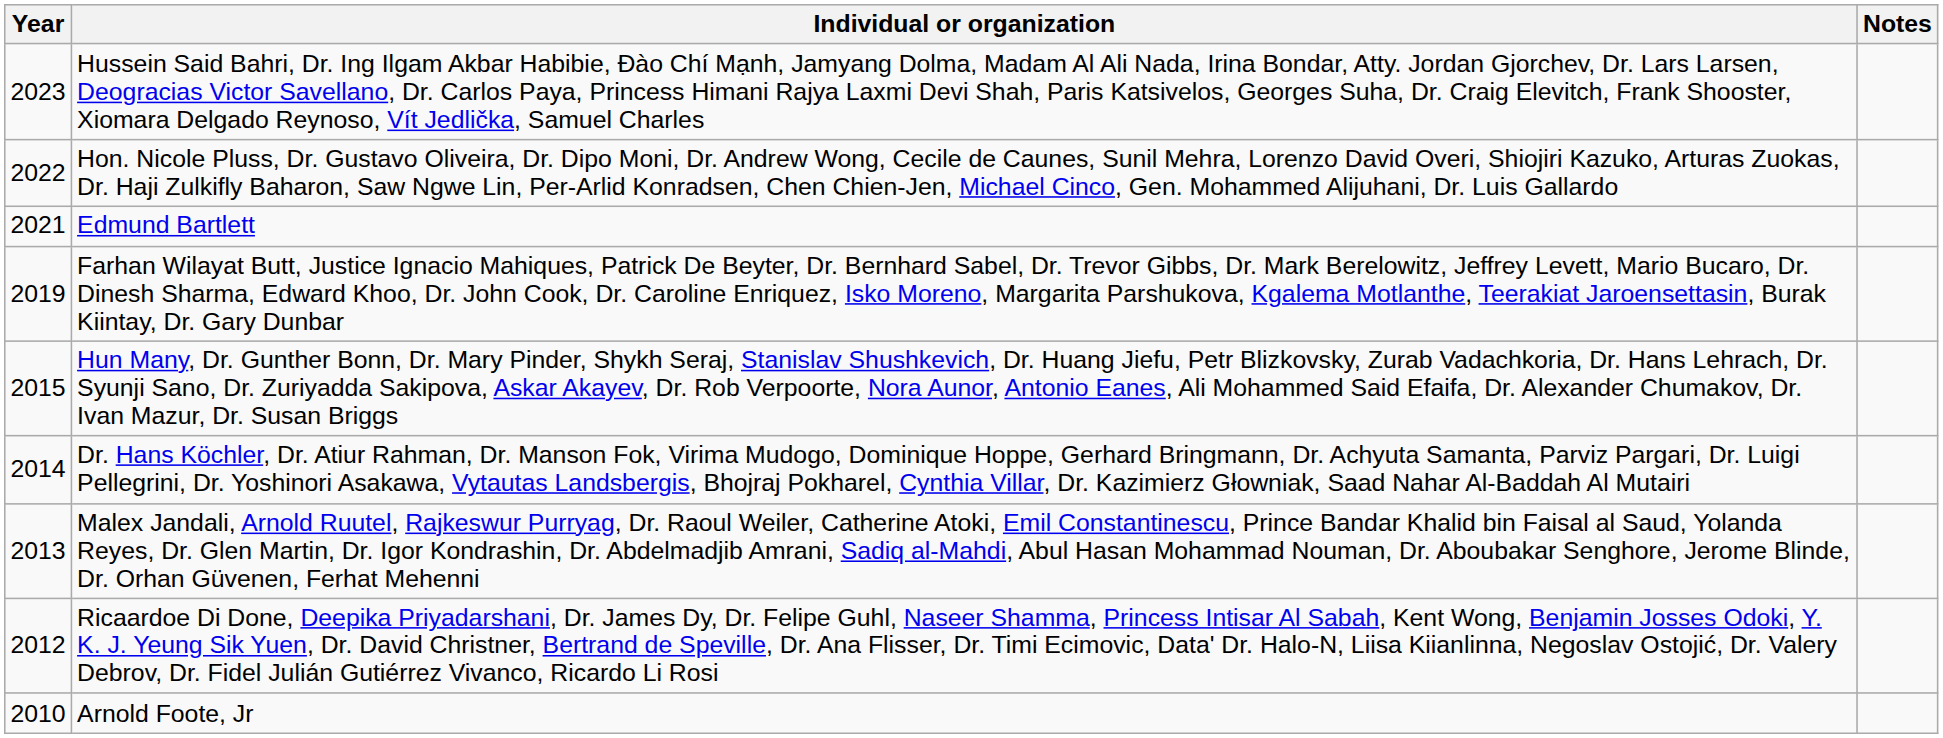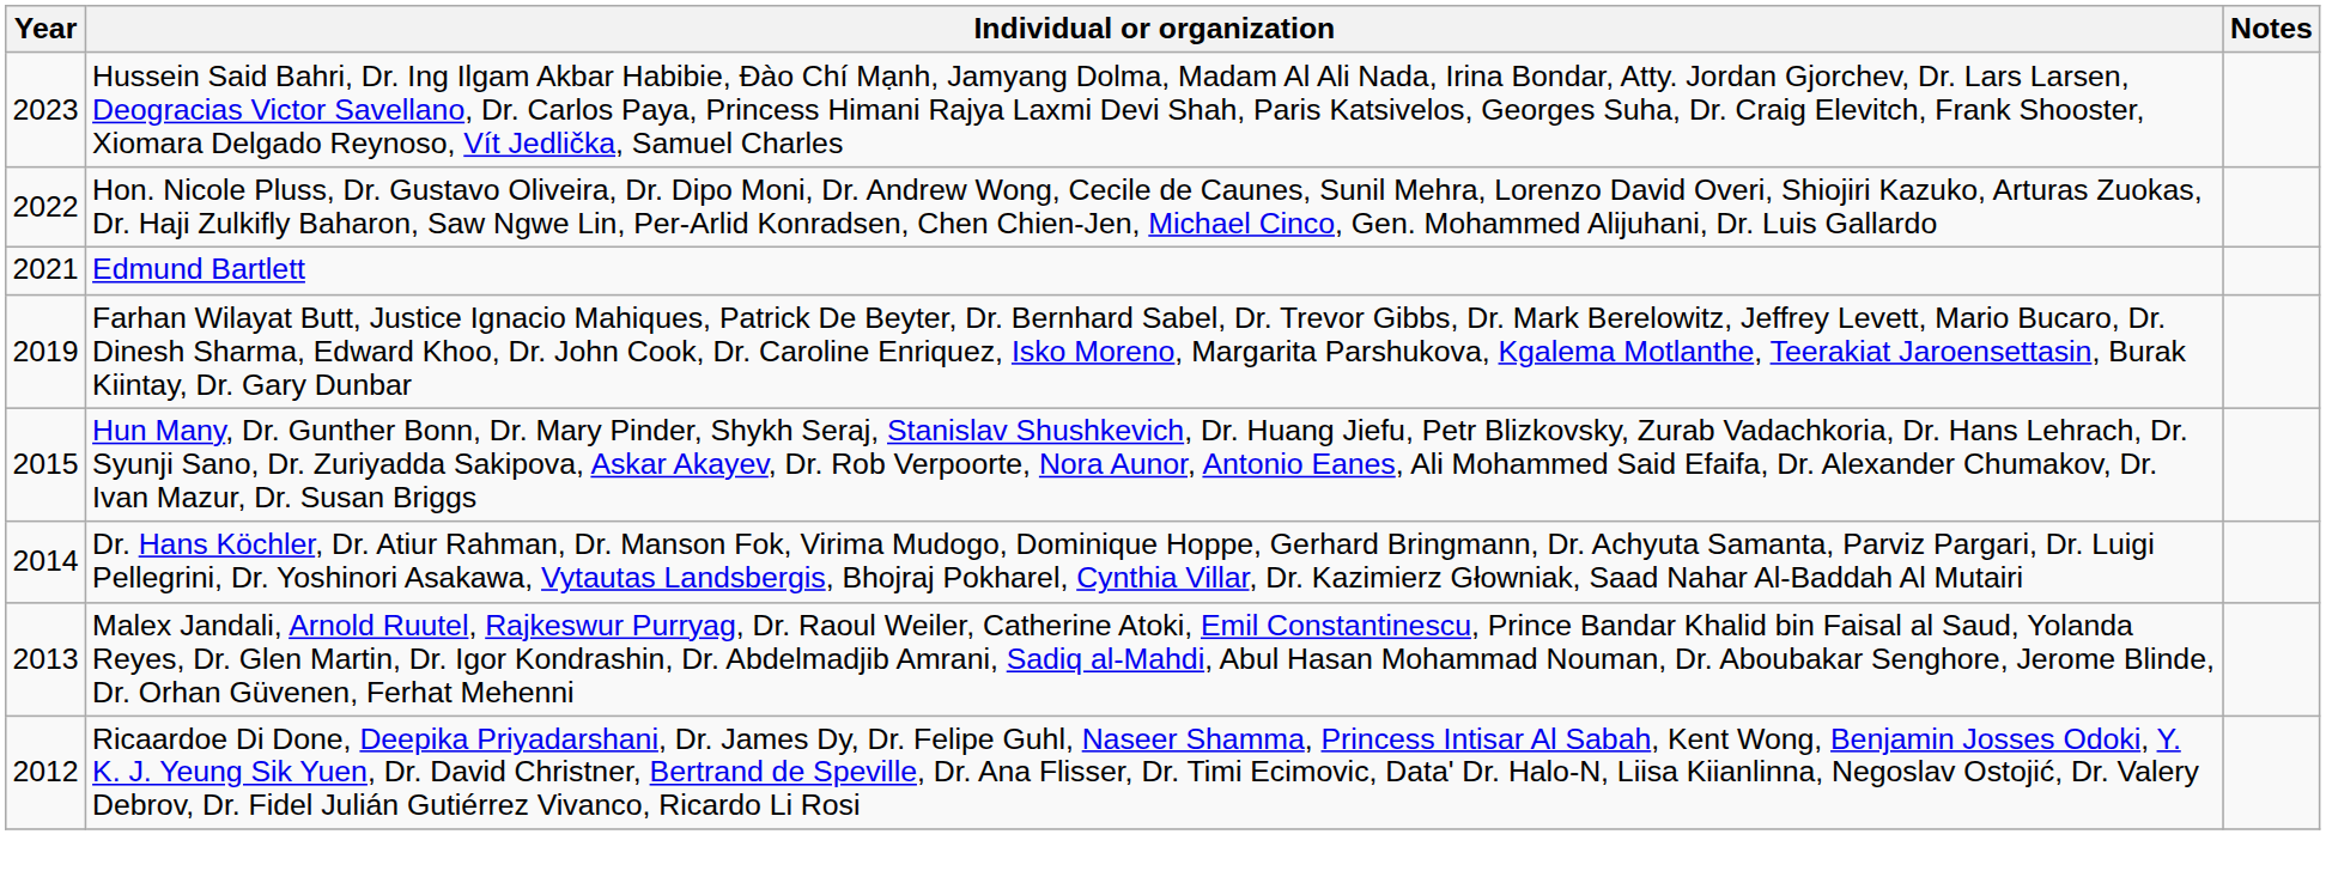 <table class="wikitable" align="center">
 <tr>
 <th>Year</th>
 <th>Individual or organization</th>
 <th>Notes</th>
 </tr>
 <tr>
 <td>2023</td>
 <td>Hussein Said Bahri, Dr. Ing Ilgam Akbar Habibie, Đào Chí Mạnh, Jamyang Dolma, Madam Al Ali Nada, Irina Bondar, Atty. Jordan Gjorchev, Dr. Lars Larsen, <a href='#'>Deogracias Victor Savellano</a>, Dr. Carlos Paya, Princess Himani Rajya Laxmi Devi Shah, Paris Katsivelos, Georges Suha, Dr. Craig Elevitch, Frank Shooster, Xiomara Delgado Reynoso, <a href='#'>Vít Jedlička</a>, Samuel Charles</td>
 <td></td>
 </tr>
 <tr>
 <td>2022</td>
 <td>Hon. Nicole Pluss, Dr. Gustavo Oliveira, Dr. Dipo Moni, Dr. Andrew Wong, Cecile de Caunes, Sunil Mehra, Lorenzo David Overi, Shiojiri Kazuko, Arturas Zuokas, Dr. Haji Zulkifly Baharon, Saw Ngwe Lin, Per-Arlid Konradsen, Chen Chien-Jen, <a href='#'>Michael Cinco</a>, Gen. Mohammed Alijuhani, Dr. Luis Gallardo</td>
 <td></td>
 </tr>
 <tr>
 <td>2021</td>
 <td><a href='#'>Edmund Bartlett</a></td>
 <td></td>
 </tr>
 <tr>
 <td>2019</td>
 <td>Farhan Wilayat Butt, Justice Ignacio Mahiques, Patrick De Beyter, Dr. Bernhard Sabel, Dr. Trevor Gibbs, Dr. Mark Berelowitz, Jeffrey Levett, Mario Bucaro, Dr. Dinesh Sharma, Edward Khoo, Dr. John Cook, Dr. Caroline Enriquez, <a href='#'>Isko Moreno</a>, Margarita Parshukova, <a href='#'>Kgalema Motlanthe</a>, <a href='#'>Teerakiat Jaroensettasin</a>, Burak Kiintay, Dr. Gary Dunbar</td>
 <td></td>
 </tr>
 <tr>
 <td>2015</td>
 <td><a href='#'>Hun Many</a>, Dr. Gunther Bonn, Dr. Mary Pinder, Shykh Seraj, <a href='#'>Stanislav Shushkevich</a>, Dr. Huang Jiefu, Petr Blizkovsky, Zurab Vadachkoria, Dr. Hans Lehrach, Dr. Syunji Sano, Dr. Zuriyadda Sakipova, <a href='#'>Askar Akayev</a>, Dr. Rob Verpoorte, <a href='#'>Nora Aunor</a>, <a href='#'>Antonio Eanes</a>, Ali Mohammed Said Efaifa, Dr. Alexander Chumakov, Dr. Ivan Mazur, Dr. Susan Briggs</td>
 <td></td>
 </tr>
 <tr>
 <td>2014</td>
 <td>Dr. <a href='#'>Hans Köchler</a>, Dr. Atiur Rahman, Dr. Manson Fok, Virima Mudogo, Dominique Hoppe, Gerhard Bringmann, Dr. Achyuta Samanta, Parviz Pargari, Dr. Luigi Pellegrini, Dr. Yoshinori Asakawa, <a href='#'>Vytautas Landsbergis</a>, Bhojraj Pokharel, <a href='#'>Cynthia Villar</a>, Dr. Kazimierz Głowniak, Saad Nahar Al-Baddah Al Mutairi</td>
 <td></td>
 </tr>
 <tr>
 <td>2013</td>
 <td>Malex Jandali, <a href='#'>Arnold Ruutel</a>, <a href='#'>Rajkeswur Purryag</a>, Dr. Raoul Weiler, Catherine Atoki, <a href='#'>Emil Constantinescu</a>, Prince Bandar Khalid bin Faisal al Saud, Yolanda Reyes, Dr. Glen Martin, Dr. Igor Kondrashin, Dr. Abdelmadjib Amrani, <a href='#'>Sadiq al-Mahdi</a>, Abul Hasan Mohammad Nouman, Dr. Aboubakar Senghore, Jerome Blinde, Dr. Orhan Güvenen, Ferhat Mehenni</td>
 <td></td>
 </tr>
 <tr>
 <td>2012</td>
 <td>Ricaardoe Di Done, <a href='#'>Deepika Priyadarshani</a>, Dr. James Dy, Dr. Felipe Guhl, <a href='#'>Naseer Shamma</a>, <a href='#'>Princess Intisar Al Sabah</a>, Kent Wong, <a href='#'>Benjamin Josses Odoki</a>, <a href='#'>Y. K. J. Yeung Sik Yuen</a>, Dr. David Christner, <a href='#'>Bertrand de Speville</a>, Dr. Ana Flisser, Dr. Timi Ecimovic, Data' Dr. Halo-N, Liisa Kiianlinna, Negoslav Ostojić, Dr. Valery Debrov, Dr. Fidel Julián Gutiérrez Vivanco, Ricardo Li Rosi</td>
 <td></td>
 </tr>
-<tr>
-<td>2010</td>
-<td>Arnold Foote, Jr</td>
-<td></td>
-</tr>
 </table>
